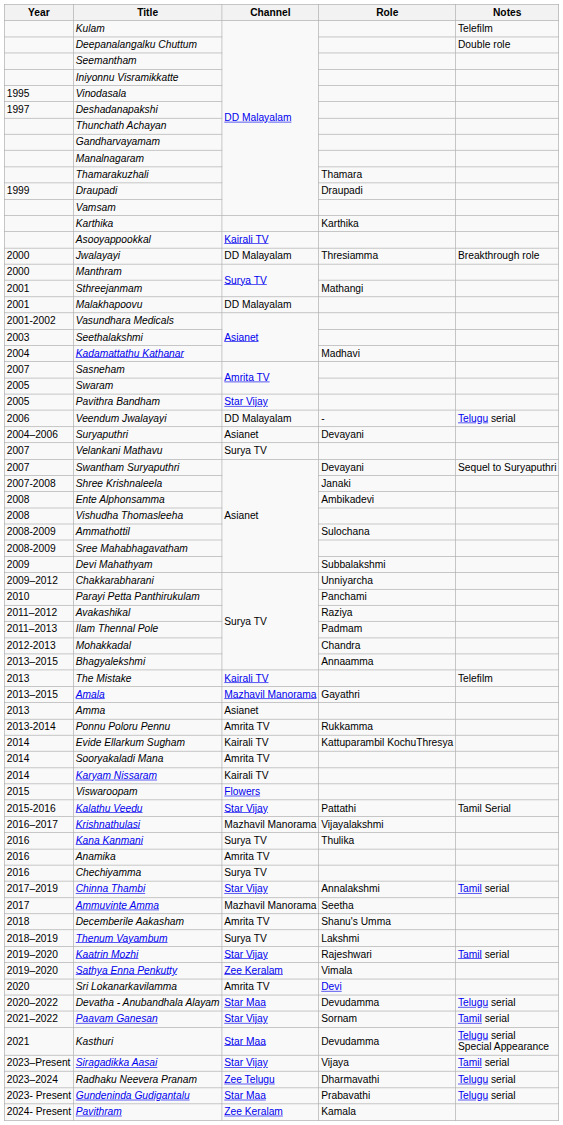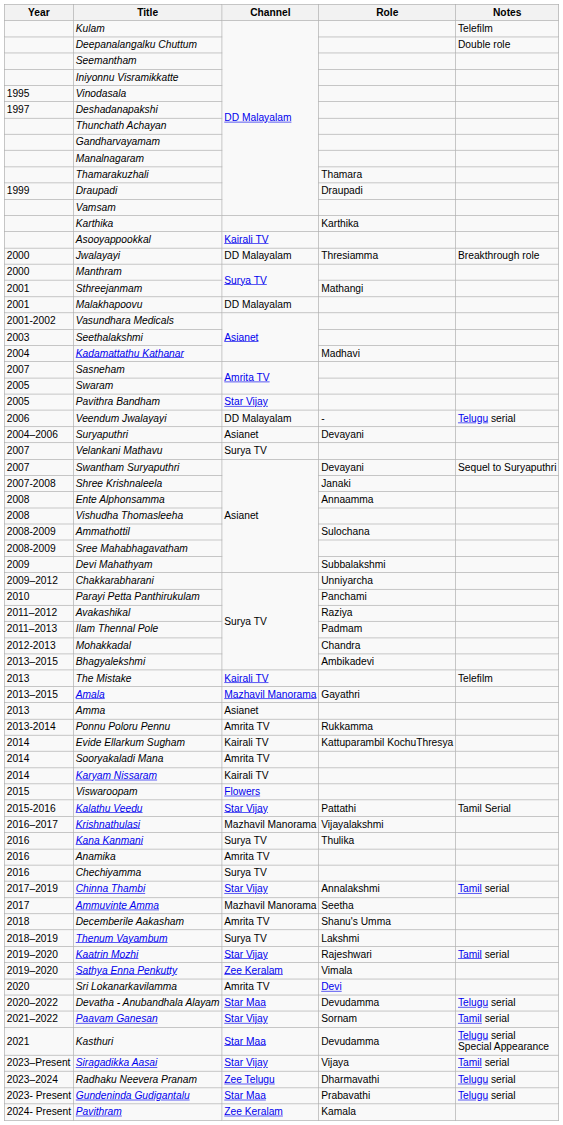 <table class="wikitable sortable">
 <tr>
 <th>Year</th>
 <th>Title</th>
 <th>Channel</th>
 <th>Role</th>
 <th>Notes</th>
 </tr>
 <tr>
 <td></td>
 <td><em>Kulam</em></td>
 <td rowspan="12"><a href='#'>DD Malayalam</a></td>
 <td></td>
 <td>Telefilm</td>
 </tr>
 <tr>
 <td></td>
 <td><em>Deepanalangalku Chuttum</em></td>
 <td></td>
 <td>Double role</td>
 </tr>
 <tr>
 <td></td>
 <td><em>Seemantham</em></td>
 <td></td>
 <td></td>
 </tr>
 <tr>
 <td></td>
 <td><em>Iniyonnu Visramikkatte</em></td>
 <td></td>
 <td></td>
 </tr>
 <tr>
 <td>1995</td>
 <td><em>Vinodasala</em></td>
 <td></td>
 <td></td>
 </tr>
 <tr>
 <td>1997</td>
 <td><em>Deshadanapakshi</em></td>
 <td></td>
 <td></td>
 </tr>
 <tr>
 <td></td>
 <td><em>Thunchath Achayan</em></td>
 <td></td>
 <td></td>
 </tr>
 <tr>
 <td></td>
 <td><em>Gandharvayamam</em></td>
 <td></td>
 <td></td>
 </tr>
 <tr>
 <td></td>
 <td><em>Manalnagaram</em></td>
 <td></td>
 <td></td>
 </tr>
 <tr>
 <td></td>
 <td><em>Thamarakuzhali</em></td>
 <td>Thamara</td>
 <td></td>
 </tr>
 <tr>
 <td>1999</td>
 <td><em>Draupadi</em></td>
 <td>Draupadi</td>
 <td></td>
 </tr>
 <tr>
 <td></td>
 <td><em>Vamsam</em></td>
 <td></td>
 <td></td>
 </tr>
 <tr>
 <td></td>
 <td><em>Karthika</em></td>
 <td></td>
 <td>Karthika</td>
 <td></td>
 </tr>
 <tr>
 <td></td>
 <td><em>Asooyappookkal</em></td>
 <td><a href='#'>Kairali TV</a></td>
 <td></td>
 <td></td>
 </tr>
 <tr>
 <td>2000</td>
 <td><em>Jwalayayi</em></td>
 <td>DD Malayalam</td>
 <td>Thresiamma</td>
 <td>Breakthrough role</td>
 </tr>
 <tr>
 <td>2000</td>
 <td><em>Manthram</em></td>
 <td rowspan="2"><a href='#'>Surya TV</a></td>
 <td></td>
 <td></td>
 </tr>
 <tr>
 <td>2001</td>
 <td><em>Sthreejanmam</em></td>
 <td>Mathangi</td>
 <td></td>
 </tr>
 <tr>
 <td>2001</td>
 <td><em>Malakhapoovu</em></td>
 <td>DD Malayalam</td>
 <td></td>
 <td></td>
 </tr>
 <tr>
 <td>2001-2002</td>
 <td><em>Vasundhara Medicals</em></td>
 <td rowspan="3"><a href='#'>Asianet</a></td>
 <td></td>
 <td></td>
 </tr>
 <tr>
 <td>2003</td>
 <td><em>Seethalakshmi</em></td>
 <td></td>
 </tr>
 <tr>
 <td>2004</td>
 <td><a href='#'><em>Kadamattathu Kathanar</em></a></td>
 <td>Madhavi</td>
 <td></td>
 </tr>
 <tr>
 <td>2007</td>
 <td><em>Sasneham</em></td>
 <td rowspan="2"><a href='#'>Amrita TV</a></td>
 <td></td>
 <td></td>
 </tr>
 <tr>
 <td>2005</td>
 <td><em>Swaram</em></td>
 <td></td>
 <td></td>
 </tr>
 <tr>
 <td>2005</td>
 <td><em>Pavithra Bandham</em></td>
 <td><a href='#'>Star Vijay</a></td>
 <td></td>
 </tr>
 <tr>
 <td>2006</td>
 <td><em>Veendum Jwalayayi</em></td>
 <td>DD Malayalam</td>
 <td>-</td>
 <td><a href='#'>Telugu</a> serial</td>
 </tr>
 <tr>
 <td>2004–2006</td>
 <td><em>Suryaputhri</em></td>
 <td>Asianet</td>
 <td>Devayani</td>
 <td></td>
 </tr>
 <tr>
 <td>2007</td>
 <td><em>Velankani Mathavu</em></td>
 <td>Surya TV</td>
 <td></td>
 <td></td>
 </tr>
 <tr>
 <td>2007</td>
 <td><em>Swantham Suryaputhri</em></td>
 <td rowspan="7">Asianet</td>
 <td>Devayani</td>
 <td>Sequel to Suryaputhri</td>
 </tr>
 <tr>
 <td>2007-2008</td>
 <td><em>Shree Krishnaleela</em></td>
 <td>Janaki</td>
 <td></td>
 </tr>
 <tr>
 <td>2008</td>
 <td><em>Ente Alphonsamma</em></td>
-<td>Ambikadevi</td>
+<td>Annaamma</td>
 <td></td>
 </tr>
 <tr>
 <td>2008</td>
 <td><em>Vishudha Thomasleeha</em></td>
 <td></td>
 <td></td>
 </tr>
 <tr>
 <td>2008-2009</td>
 <td><em>Ammathottil</em></td>
 <td>Sulochana</td>
 <td></td>
 </tr>
 <tr>
 <td>2008-2009</td>
 <td><em>Sree Mahabhagavatham</em></td>
 <td></td>
 <td></td>
 </tr>
 <tr>
 <td>2009</td>
 <td><em>Devi Mahathyam</em></td>
 <td>Subbalakshmi</td>
 <td></td>
 </tr>
 <tr>
 <td>2009–2012</td>
 <td><em>Chakkarabharani</em></td>
 <td rowspan="6">Surya TV</td>
 <td>Unniyarcha</td>
 <td></td>
 </tr>
 <tr>
 <td>2010</td>
 <td><em>Parayi Petta Panthirukulam</em></td>
 <td>Panchami</td>
 <td></td>
 </tr>
 <tr>
 <td>2011–2012</td>
 <td><em>Avakashikal</em></td>
 <td>Raziya</td>
 <td></td>
 </tr>
 <tr>
 <td>2011–2013</td>
 <td><em>Ilam Thennal Pole</em></td>
 <td>Padmam</td>
 <td></td>
 </tr>
 <tr>
 <td>2012-2013</td>
 <td><em>Mohakkadal</em></td>
 <td>Chandra</td>
 <td></td>
 </tr>
 <tr>
 <td>2013–2015</td>
 <td><em>Bhagyalekshmi</em></td>
-<td>Annaamma</td>
+<td>Ambikadevi</td>
 <td></td>
 </tr>
 <tr>
 <td>2013</td>
 <td><em>The Mistake</em></td>
 <td><a href='#'>Kairali TV</a></td>
 <td></td>
 <td>Telefilm</td>
 </tr>
 <tr>
 <td>2013–2015</td>
 <td><a href='#'><em>Amala</em></a></td>
 <td><a href='#'>Mazhavil Manorama</a></td>
 <td>Gayathri</td>
 <td></td>
 </tr>
 <tr>
 <td>2013</td>
 <td><em>Amma</em></td>
 <td>Asianet</td>
 <td></td>
 <td></td>
 </tr>
 <tr>
 <td>2013-2014</td>
 <td><em>Ponnu Poloru Pennu</em></td>
 <td>Amrita TV</td>
 <td>Rukkamma</td>
 <td></td>
 </tr>
 <tr>
 <td>2014</td>
 <td><em>Evide Ellarkum Sugham</em></td>
 <td>Kairali TV</td>
 <td>Kattuparambil KochuThresya</td>
 <td></td>
 </tr>
 <tr>
 <td>2014</td>
 <td><em>Sooryakaladi Mana</em></td>
 <td>Amrita TV</td>
 <td></td>
 <td></td>
 </tr>
 <tr>
 <td>2014</td>
 <td><a href='#'><em>Karyam Nissaram</em></a></td>
 <td>Kairali TV</td>
 <td></td>
 <td></td>
 </tr>
 <tr>
 <td>2015</td>
 <td><em>Viswaroopam</em></td>
 <td><a href='#'>Flowers</a></td>
 <td></td>
 <td></td>
 </tr>
 <tr>
 <td>2015-2016</td>
 <td><a href='#'><em>Kalathu Veedu</em></a></td>
 <td><a href='#'>Star Vijay</a></td>
 <td>Pattathi</td>
 <td>Tamil Serial</td>
 </tr>
 <tr>
 <td>2016–2017</td>
 <td><em><a href='#'>Krishnathulasi</a></em></td>
 <td>Mazhavil Manorama</td>
 <td>Vijayalakshmi</td>
 <td></td>
 </tr>
 <tr>
 <td>2016</td>
 <td><a href='#'><em>Kana Kanmani</em></a></td>
 <td>Surya TV</td>
 <td>Thulika</td>
 <td></td>
 </tr>
 <tr>
 <td>2016</td>
 <td><em>Anamika</em></td>
 <td>Amrita TV</td>
 <td></td>
 <td></td>
 </tr>
 <tr>
 <td>2016</td>
 <td><em>Chechiyamma</em></td>
 <td>Surya TV</td>
 <td></td>
 <td></td>
 </tr>
 <tr>
 <td>2017–2019</td>
 <td><a href='#'><em>Chinna Thambi</em></a></td>
 <td><a href='#'>Star Vijay</a></td>
 <td>Annalakshmi</td>
 <td><a href='#'>Tamil</a> serial</td>
 </tr>
 <tr>
 <td>2017</td>
 <td><a href='#'><em>Ammuvinte Amma</em></a></td>
 <td>Mazhavil Manorama</td>
 <td>Seetha</td>
 <td></td>
 </tr>
 <tr>
 <td>2018</td>
 <td><em>Decemberile Aakasham</em></td>
 <td>Amrita TV</td>
 <td>Shanu's Umma</td>
 <td></td>
 </tr>
 <tr>
 <td>2018–2019</td>
 <td><a href='#'><em>Thenum Vayambum</em></a></td>
 <td>Surya TV</td>
 <td>Lakshmi</td>
 <td></td>
 </tr>
 <tr>
 <td>2019–2020</td>
 <td><a href='#'><em>Kaatrin Mozhi</em></a></td>
 <td><a href='#'>Star Vijay</a></td>
 <td>Rajeshwari</td>
 <td><a href='#'>Tamil</a> serial</td>
 </tr>
 <tr>
 <td>2019–2020</td>
 <td><a href='#'><em>Sathya Enna Penkutty</em></a></td>
 <td><a href='#'>Zee Keralam</a></td>
 <td>Vimala</td>
 <td></td>
 </tr>
 <tr>
 <td>2020</td>
 <td><em>Sri Lokanarkavilamma</em></td>
 <td>Amrita TV</td>
 <td><a href='#'>Devi</a></td>
 <td></td>
 </tr>
 <tr>
 <td>2020–2022</td>
 <td><em>Devatha - Anubandhala Alayam</em></td>
 <td><a href='#'>Star Maa</a></td>
 <td>Devudamma</td>
 <td><a href='#'>Telugu</a> serial</td>
 </tr>
 <tr>
 <td>2021–2022</td>
 <td><em><a href='#'>Paavam Ganesan</a></em></td>
 <td><a href='#'>Star Vijay</a></td>
 <td>Sornam</td>
 <td><a href='#'>Tamil</a> serial</td>
 </tr>
 <tr>
 <td>2021</td>
 <td><em>Kasthuri</em></td>
 <td><a href='#'>Star Maa</a></td>
 <td>Devudamma</td>
 <td><a href='#'>Telugu</a> serial <br> Special Appearance</td>
 </tr>
 <tr>
 <td>2023–Present</td>
 <td><em><a href='#'>Siragadikka Aasai</a></em></td>
 <td><a href='#'>Star Vijay</a></td>
 <td>Vijaya</td>
 <td><a href='#'>Tamil</a> serial</td>
 </tr>
 <tr>
 <td>2023–2024</td>
 <td><em>Radhaku Neevera Pranam</em></td>
 <td><a href='#'>Zee Telugu</a></td>
 <td>Dharmavathi</td>
 <td><a href='#'>Telugu</a> serial</td>
 </tr>
 <tr>
 <td>2023- Present</td>
 <td><em><a href='#'>Gundeninda Gudigantalu</a></em></td>
 <td><a href='#'>Star Maa</a></td>
 <td>Prabavathi</td>
 <td><a href='#'>Telugu</a> serial</td>
 </tr>
 <tr>
 <td>2024- Present</td>
 <td><em><a href='#'>Pavithram</a></em></td>
 <td><a href='#'>Zee Keralam</a></td>
 <td>Kamala</td>
 <td></td>
 </tr>
 </table>
